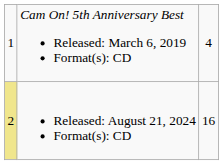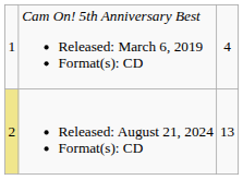 <table class="wikitable">
 <tr>
 <td align="center">1</td>
 <td><em>Cam On! 5th Anniversary Best</em><br><ul><li>Released: March 6, 2019</li><li>Format(s): CD</li></ul></td>
 <td align="center">4</td>
 </tr>
 <tr>
 <td align="center" style="background: khaki;">2</td>
 <td><br><ul><li>Released: August 21, 2024</li><li>Format(s): CD</li></ul></td>
-<td align="center">16</td>
+<td align="center">13</td>
 </tr>
 </table>
